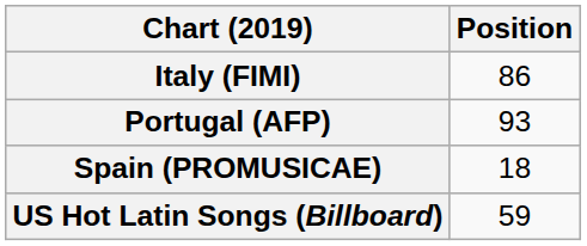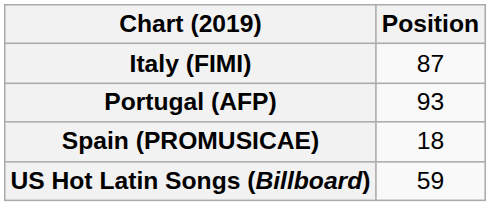 <table class="wikitable sortable plainrowheaders" style="text-align:center">
 <tr>
 <th scope="col">Chart (2019)</th>
 <th scope="col">Position</th>
 </tr>
 <tr>
 <th scope="row">Italy (FIMI)</th>
-<td>86</td>
+<td>87</td>
 </tr>
 <tr>
 <th scope="row">Portugal (AFP)</th>
 <td>93</td>
 </tr>
 <tr>
 <th scope="row">Spain (PROMUSICAE)</th>
 <td>18</td>
 </tr>
 <tr>
 <th scope="row">US Hot Latin Songs (<em>Billboard</em>)</th>
 <td>59</td>
 </tr>
 </table>
